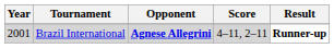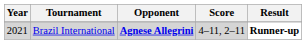 <table class="sortable wikitable" style="font-size: 90%;">
 <tr>
 <th>Year</th>
 <th>Tournament</th>
 <th>Opponent</th>
 <th>Score</th>
 <th>Result</th>
 </tr>
 <tr>
 </tr>
 <tr style="background:#D5D5D5">
-<td align="center">2001</td>
+<td align="center">2021</td>
 <td align="left"><a href='#'>Brazil International</a></td>
 <td align="left"><strong> <a href='#'>Agnese Allegrini</a></strong></td>
 <td align="left">4–11, 2–11</td>
 <td style="text-align:left; background:white"> <strong>Runner-up</strong></td>
 </tr>
 </table>
